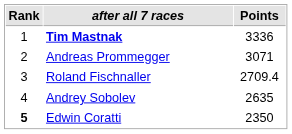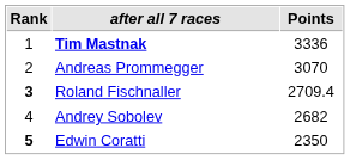 <table cellspacing="1" cellpadding="3" style="border:1px solid #aaa; font-size:86%;">
 <tr style="background:#e4e4e4;">
 <th style="border-bottom:1px solid #aaa; width:10px;">Rank</th>
 <th style="border-bottom:1px solid #aaa; width:200px;"><em>after all 7 races</em></th>
 <th style="border-bottom:1px solid #aaa; width:50px;">Points</th>
 </tr>
 <tr>
 <td align=center>1</td>
 <td><strong> <a href='#'>Tim Mastnak</a></strong></td>
 <td align=center>3336</td>
 </tr>
 <tr>
 <td align=center>2</td>
 <td> <a href='#'>Andreas Prommegger</a></td>
-<td align=center>3071</td>
+<td align=center>3070</td>
 </tr>
 <tr>
-<td align=center>3</td>
+<td align=center><strong>3</strong></td>
 <td> <a href='#'>Roland Fischnaller</a></td>
 <td align=center>2709.4</td>
 </tr>
 <tr>
 <td align=center>4</td>
 <td> <a href='#'>Andrey Sobolev</a></td>
-<td align=center>2635</td>
+<td align=center>2682</td>
 </tr>
 <tr>
 <td align=center><strong>5</strong></td>
 <td> <a href='#'>Edwin Coratti</a></td>
 <td align=center>2350</td>
 </tr>
 </table>
